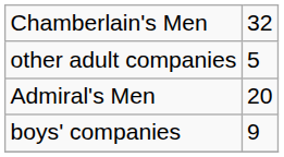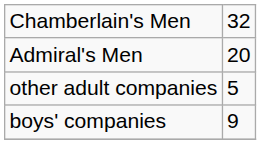 <table class="wikitable">
 <tr>
 <td>Chamberlain's Men</td>
 <td>32</td>
 </tr>
 <tr>
+<td>Admiral's Men</td>
+<td>20</td>
+</tr>
+<tr>
 <td>other adult companies</td>
 <td>5</td>
-</tr>
-<tr>
-<td>Admiral's Men</td>
-<td>20</td>
 </tr>
 <tr>
 <td>boys' companies</td>
 <td>9</td>
 </tr>
 <tr>
 </tr>
 </table>
